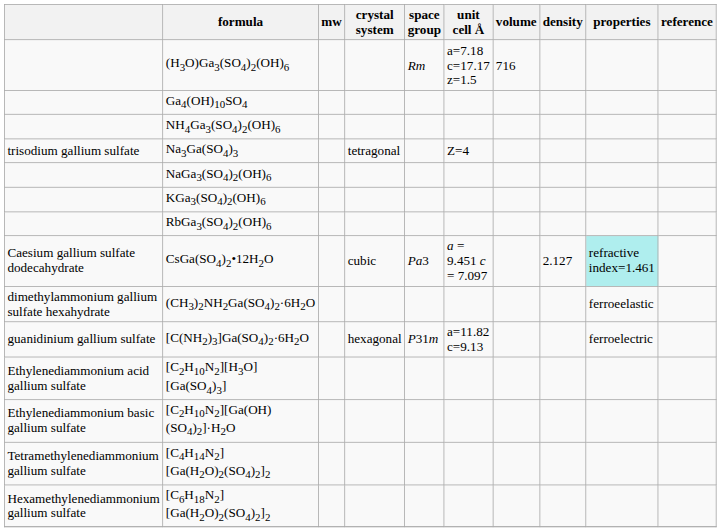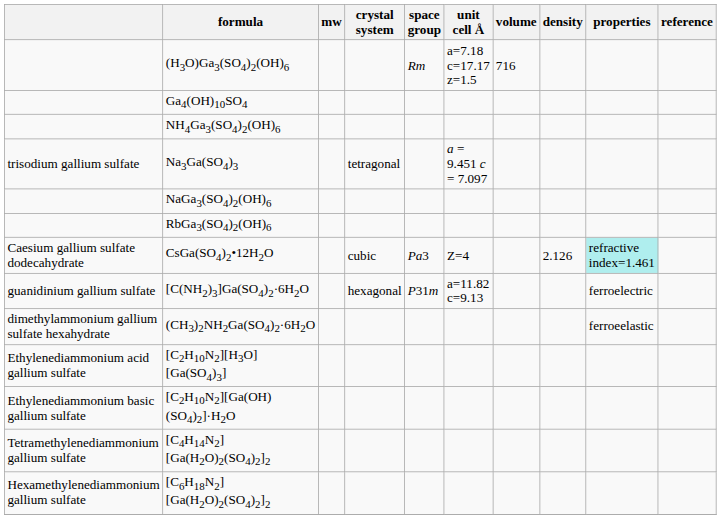 <table class="wikitable">
 <tr>
 <th></th>
 <th>formula</th>
 <th>mw</th>
 <th>crystal<br>system</th>
 <th>space<br>group</th>
 <th>unit cell Å</th>
 <th>volume</th>
 <th>density</th>
 <th>properties</th>
 <th>reference</th>
 </tr>
 <tr>
 <td></td>
 <td>(H<sub>3</sub>O)Ga<sub>3</sub>(SO<sub>4</sub>)<sub>2</sub>(OH)<sub>6</sub></td>
 <td></td>
 <td></td>
 <td><em>R</em><em>m</em></td>
 <td>a=7.18 c=17.17 z=1.5</td>
 <td>716</td>
 <td></td>
 <td></td>
 <td></td>
 </tr>
 <tr>
 <td></td>
 <td>Ga<sub>4</sub>(OH)<sub>10</sub>SO<sub>4</sub></td>
 <td></td>
 <td></td>
 <td></td>
 <td></td>
 <td></td>
 <td></td>
 <td></td>
 <td></td>
 </tr>
 <tr>
 <td></td>
 <td>NH<sub>4</sub>Ga<sub>3</sub>(SO<sub>4</sub>)<sub>2</sub>(OH)<sub>6</sub></td>
 <td></td>
 <td></td>
 <td></td>
 <td></td>
 <td></td>
 <td></td>
 <td></td>
 <td></td>
 </tr>
 <tr>
 <td>trisodium gallium sulfate</td>
 <td>Na<sub>3</sub>Ga(SO<sub>4</sub>)<sub>3</sub></td>
 <td></td>
 <td>tetragonal</td>
 <td></td>
-<td>Z=4</td>
+<td><em>a</em> = 9.451 <em>c</em> = 7.097</td>
 <td></td>
 <td></td>
 <td></td>
 <td></td>
 </tr>
 <tr>
 <td></td>
 <td>NaGa<sub>3</sub>(SO<sub>4</sub>)<sub>2</sub>(OH)<sub>6</sub></td>
-<td></td>
-<td></td>
-<td></td>
-<td></td>
-<td></td>
-<td></td>
-<td></td>
-<td></td>
-</tr>
-<tr>
-<td></td>
-<td>KGa<sub>3</sub>(SO<sub>4</sub>)<sub>2</sub>(OH)<sub>6</sub></td>
 <td></td>
 <td></td>
 <td></td>
 <td></td>
 <td></td>
 <td></td>
 <td></td>
 <td></td>
 </tr>
 <tr>
 <td></td>
 <td>RbGa<sub>3</sub>(SO<sub>4</sub>)<sub>2</sub>(OH)<sub>6</sub></td>
 <td></td>
 <td></td>
 <td></td>
 <td></td>
 <td></td>
 <td></td>
 <td></td>
 <td></td>
 </tr>
 <tr>
 <td>Caesium gallium sulfate dodecahydrate</td>
 <td>CsGa(SO<sub>4</sub>)<sub>2</sub>•12H<sub>2</sub>O</td>
 <td></td>
 <td>cubic</td>
 <td><em>Pa</em>3</td>
-<td><em>a</em> = 9.451 <em>c</em> = 7.097</td>
+<td>Z=4</td>
 <td></td>
-<td>2.127</td>
+<td>2.126</td>
 <td style="background: paleturquoise;">refractive index=1.461</td>
+<td></td>
+</tr>
+<tr>
+<td>guanidinium gallium sulfate</td>
+<td>[C(NH<sub>2</sub>)<sub>3</sub>]Ga(SO<sub>4</sub>)<sub>2</sub>·6H<sub>2</sub>O</td>
+<td></td>
+<td>hexagonal</td>
+<td><em>P</em>31<em>m</em></td>
+<td>a=11.82 c=9.13</td>
+<td></td>
+<td></td>
+<td>ferroelectric</td>
 <td></td>
 </tr>
 <tr>
 <td>dimethylammonium gallium sulfate hexahydrate</td>
 <td>(CH<sub>3</sub>)<sub>2</sub>NH<sub>2</sub>Ga(SO<sub>4</sub>)<sub>2</sub>·6H<sub>2</sub>O</td>
 <td></td>
 <td></td>
 <td></td>
 <td></td>
 <td></td>
 <td></td>
 <td>ferroeelastic</td>
-<td></td>
-</tr>
-<tr>
-<td>guanidinium gallium sulfate</td>
-<td>[C(NH<sub>2</sub>)<sub>3</sub>]Ga(SO<sub>4</sub>)<sub>2</sub>·6H<sub>2</sub>O</td>
-<td></td>
-<td>hexagonal</td>
-<td><em>P</em>31<em>m</em></td>
-<td>a=11.82 c=9.13</td>
-<td></td>
-<td></td>
-<td>ferroelectric</td>
 <td></td>
 </tr>
 <tr>
 <td>Ethylenediammonium acid gallium sulfate</td>
 <td>[C<sub>2</sub>H<sub>10</sub>N<sub>2</sub>][H<sub>3</sub>O][Ga(SO<sub>4</sub>)<sub>3</sub>]</td>
 <td></td>
 <td></td>
 <td></td>
 <td></td>
 <td></td>
 <td></td>
 <td></td>
 <td></td>
 </tr>
 <tr>
 <td>Ethylenediammonium basic gallium sulfate</td>
 <td>[C<sub>2</sub>H<sub>10</sub>N<sub>2</sub>][Ga(OH)(SO<sub>4</sub>)<sub>2</sub>]·H<sub>2</sub>O</td>
 <td></td>
 <td></td>
 <td></td>
 <td></td>
 <td></td>
 <td></td>
 <td></td>
 <td></td>
 </tr>
 <tr>
 <td>Tetramethylenediammonium gallium sulfate</td>
 <td>[C<sub>4</sub>H<sub>14</sub>N<sub>2</sub>][Ga(H<sub>2</sub>O)<sub>2</sub>(SO<sub>4</sub>)<sub>2</sub>]<sub>2</sub></td>
 <td></td>
 <td></td>
 <td></td>
 <td></td>
 <td></td>
 <td></td>
 <td></td>
 <td></td>
 </tr>
 <tr>
 <td>Hexamethylenediammonium gallium sulfate</td>
 <td>[C<sub>6</sub>H<sub>18</sub>N<sub>2</sub>][Ga(H<sub>2</sub>O)<sub>2</sub>(SO<sub>4</sub>)<sub>2</sub>]<sub>2</sub></td>
 <td></td>
 <td></td>
 <td></td>
 <td></td>
 <td></td>
 <td></td>
 <td></td>
 <td></td>
 </tr>
 <tr>
 </tr>
 </table>
